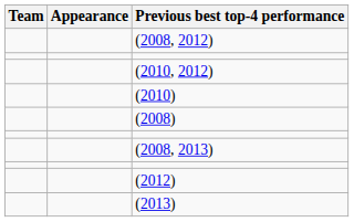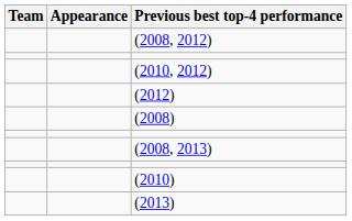 <table class="wikitable sortable" style="text-align: left;">
 <tr>
 <th>Team</th>
 <th>Appearance</th>
 <th>Previous best top-4 performance</th>
 </tr>
 <tr>
 <td></td>
 <td></td>
 <td> (<a href='#'>2008</a>, <a href='#'>2012</a>)</td>
 </tr>
 <tr>
 <td></td>
 <td></td>
 <td></td>
 </tr>
 <tr>
 <td></td>
 <td></td>
 <td> (<a href='#'>2010</a>, <a href='#'>2012</a>)</td>
 </tr>
 <tr>
 <td></td>
 <td></td>
-<td> (<a href='#'>2010</a>)</td>
+<td> (<a href='#'>2012</a>)</td>
 </tr>
 <tr>
 <td></td>
 <td></td>
 <td> (<a href='#'>2008</a>)</td>
 </tr>
 <tr>
 <td></td>
 <td></td>
 <td></td>
 </tr>
 <tr>
 <td></td>
 <td></td>
 <td> (<a href='#'>2008</a>, <a href='#'>2013</a>)</td>
 </tr>
 <tr>
 <td></td>
 <td></td>
 <td></td>
 </tr>
 <tr>
 <td></td>
 <td></td>
-<td> (<a href='#'>2012</a>)</td>
+<td> (<a href='#'>2010</a>)</td>
 </tr>
 <tr>
 <td></td>
 <td></td>
 <td> (<a href='#'>2013</a>)</td>
 </tr>
 </table>
